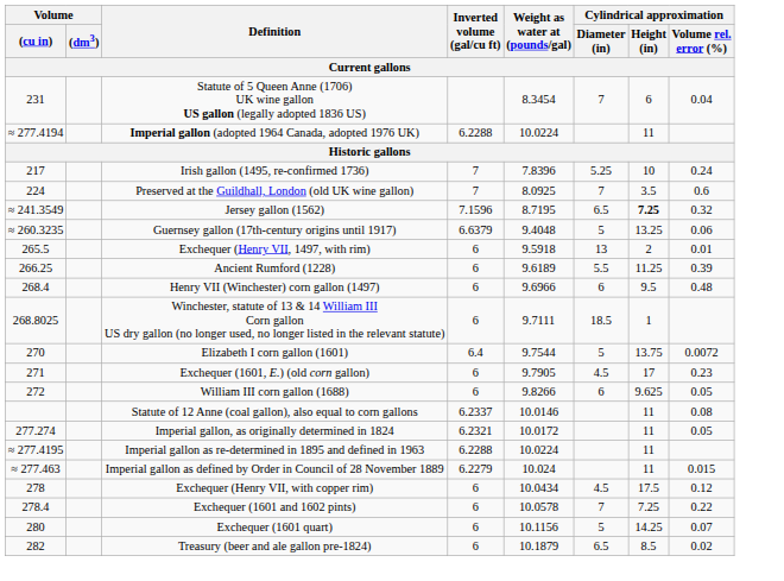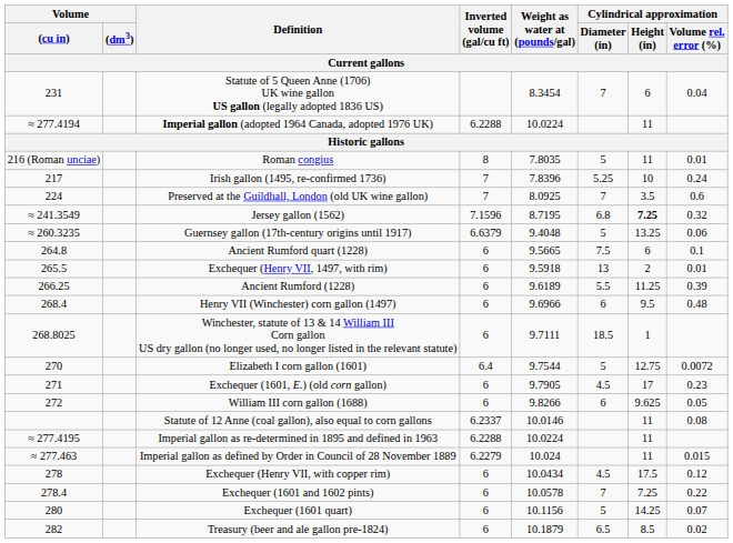 <table class="wikitable" style=text-align:center;>
 <tr>
 <th colspan="2">Volume</th>
 <th rowspan="2">Definition</th>
 <th rowspan="2">Inverted<br>volume<br>(gal/cu ft)</th>
 <th rowspan="2">Weight as<br>water at <br>(<a href='#'>pounds</a>/gal)</th>
 <th colspan="3">Cylindrical approximation</th>
 </tr>
 <tr>
 <th>(<a href='#'>cu in</a>)</th>
 <th>(<a href='#'>dm<sup>3</sup></a>)</th>
 <th>Diameter<br>(in)</th>
 <th>Height<br>(in)</th>
 <th>Volume <a href='#'>rel.<br>error</a> (%)</th>
 </tr>
 <tr>
 <th colspan=8>Current gallons</th>
 </tr>
 <tr>
 <td>231</td>
 <td></td>
 <td>Statute of 5 Queen Anne (1706)<br>UK wine gallon<br><strong>US gallon</strong> (legally adopted 1836 US)</td>
 <td></td>
 <td>8.3454</td>
 <td>7</td>
 <td>6</td>
 <td>0.04</td>
 </tr>
 <tr>
 <td>≈ 277.4194</td>
 <td></td>
 <td><strong>Imperial gallon</strong> (adopted 1964 Canada, adopted 1976 UK)</td>
 <td>6.2288</td>
 <td>10.0224</td>
 <td></td>
 <td>11</td>
 <td></td>
 </tr>
 <tr>
 <th colspan=8>Historic gallons</th>
 </tr>
 <tr>
+<td>216 (Roman <a href='#'>unciae</a>)</td>
+<td></td>
+<td>Roman <a href='#'>congius</a></td>
+<td>8</td>
+<td>7.8035</td>
+<td>5</td>
+<td>11</td>
+<td>0.01</td>
+</tr>
+<tr>
 <td>217</td>
 <td></td>
 <td>Irish gallon (1495, re-confirmed 1736)</td>
 <td>7</td>
 <td>7.8396</td>
 <td>5.25</td>
 <td>10</td>
 <td>0.24</td>
 </tr>
 <tr>
 <td>224</td>
 <td></td>
 <td>Preserved at the <a href='#'>Guildhall, London</a> (old UK wine gallon)</td>
 <td>7</td>
 <td>8.0925</td>
 <td>7</td>
 <td>3.5</td>
 <td>0.6</td>
 </tr>
 <tr>
 <td>≈ 241.3549</td>
 <td></td>
 <td>Jersey gallon (1562)</td>
 <td>7.1596</td>
 <td>8.7195</td>
-<td>6.5</td>
+<td>6.8</td>
 <td><strong>7.25</strong></td>
 <td>0.32</td>
 </tr>
 <tr>
 <td>≈ 260.3235</td>
 <td></td>
 <td>Guernsey gallon (17th-century origins until 1917)</td>
 <td>6.6379</td>
 <td>9.4048</td>
 <td>5</td>
 <td>13.25</td>
 <td>0.06</td>
+</tr>
+<tr>
+<td>264.8</td>
+<td></td>
+<td>Ancient Rumford quart (1228)</td>
+<td>6</td>
+<td>9.5665</td>
+<td>7.5</td>
+<td>6</td>
+<td>0.1</td>
 </tr>
 <tr>
 <td>265.5</td>
 <td></td>
 <td>Exchequer (<a href='#'>Henry VII</a>, 1497, with rim)</td>
 <td>6</td>
 <td>9.5918</td>
 <td>13</td>
 <td>2</td>
 <td>0.01</td>
 </tr>
 <tr>
 <td>266.25</td>
 <td></td>
 <td>Ancient Rumford (1228)</td>
 <td>6</td>
 <td>9.6189</td>
 <td>5.5</td>
 <td>11.25</td>
 <td>0.39</td>
 </tr>
 <tr>
 <td>268.4</td>
 <td></td>
 <td>Henry VII (Winchester) corn gallon (1497)</td>
 <td>6</td>
 <td>9.6966</td>
 <td>6</td>
 <td>9.5</td>
 <td>0.48</td>
 </tr>
 <tr>
 <td>268.8025</td>
 <td></td>
 <td>Winchester, statute of 13 & 14 <a href='#'>William III</a><br>Corn gallon<br>US dry gallon (no longer used, no longer listed in the relevant statute)</td>
 <td>6</td>
 <td>9.7111</td>
 <td>18.5</td>
 <td>1</td>
 <td></td>
 </tr>
 <tr>
 <td>270</td>
 <td></td>
 <td>Elizabeth I corn gallon (1601)</td>
 <td>6.4</td>
 <td>9.7544</td>
 <td>5</td>
-<td>13.75</td>
+<td>12.75</td>
 <td>0.0072</td>
 </tr>
 <tr>
 <td>271</td>
 <td></td>
 <td>Exchequer (1601, <em>E.</em>) (old <em>corn</em> gallon)</td>
 <td>6</td>
 <td>9.7905</td>
 <td>4.5</td>
 <td>17</td>
 <td>0.23</td>
 </tr>
 <tr>
 <td>272</td>
 <td></td>
 <td>William III corn gallon (1688)</td>
 <td>6</td>
 <td>9.8266</td>
 <td>6</td>
 <td>9.625</td>
 <td>0.05</td>
 </tr>
 <tr>
 <td></td>
 <td></td>
 <td>Statute of 12 Anne (coal gallon), also equal to  corn gallons</td>
 <td>6.2337</td>
 <td>10.0146</td>
 <td></td>
 <td>11</td>
 <td>0.08</td>
-</tr>
-<tr>
-<td>277.274</td>
-<td></td>
-<td>Imperial gallon, as originally determined in 1824</td>
-<td>6.2321</td>
-<td>10.0172</td>
-<td></td>
-<td>11</td>
-<td>0.05</td>
 </tr>
 <tr>
 <td>≈ 277.4195</td>
 <td></td>
 <td>Imperial gallon as re-determined in 1895 and defined in 1963</td>
 <td>6.2288</td>
 <td>10.0224</td>
 <td></td>
 <td>11</td>
 <td></td>
 </tr>
 <tr>
 <td>≈ 277.463</td>
 <td></td>
 <td>Imperial gallon as defined by Order in Council of 28 November 1889</td>
 <td>6.2279</td>
 <td>10.024</td>
 <td></td>
 <td>11</td>
 <td>0.015</td>
 </tr>
 <tr>
 <td>278</td>
 <td></td>
 <td>Exchequer (Henry VII, with copper rim)</td>
 <td>6</td>
 <td>10.0434</td>
 <td>4.5</td>
 <td>17.5</td>
 <td>0.12</td>
 </tr>
 <tr>
 <td>278.4</td>
 <td></td>
 <td>Exchequer (1601 and 1602 pints)</td>
 <td>6</td>
 <td>10.0578</td>
 <td>7</td>
 <td>7.25</td>
 <td>0.22</td>
 </tr>
 <tr>
 <td>280</td>
 <td></td>
 <td>Exchequer (1601 quart)</td>
 <td>6</td>
 <td>10.1156</td>
 <td>5</td>
 <td>14.25</td>
 <td>0.07</td>
 </tr>
 <tr>
 <td>282</td>
 <td></td>
 <td>Treasury (beer and ale gallon pre-1824)</td>
 <td>6</td>
 <td>10.1879</td>
 <td>6.5</td>
 <td>8.5</td>
 <td>0.02</td>
 </tr>
 </table>
